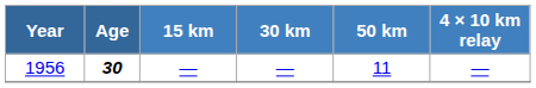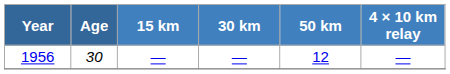 <table class="wikitable" style="font-size:95%; text-align:center; border:grey solid 1px; border-collapse:collapse; background:#ffffff;">
 <tr>
 <th style="background-color:#369; color:white; width:60px;"> Year </th>
 <th style="background-color:#369; color:white; width:40px;"> Age </th>
 <th style="background-color:#4180be; color:white; width:75px;"> 15 km </th>
 <th style="background-color:#4180be; color:white; width:75px;"> 30 km </th>
 <th style="background-color:#4180be; color:white; width:75px;"> 50 km </th>
 <th style="background-color:#4180be; color:white; width:75px;"> 4 × 10 km <br> relay </th>
 </tr>
 <tr>
 <td><a href='#'>1956</a></td>
-<td><strong><em>30</em></strong></td>
+<td><em>30</em></td>
 <td><a href='#'>—</a></td>
 <td><a href='#'>—</a></td>
-<td><a href='#'>11</a></td>
+<td><a href='#'>12</a></td>
 <td><a href='#'>—</a></td>
 </tr>
 <tr>
 </tr>
 </table>
